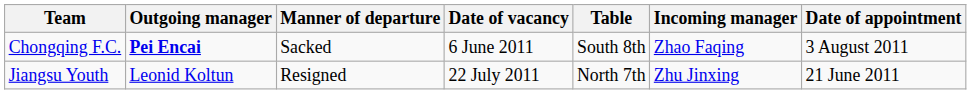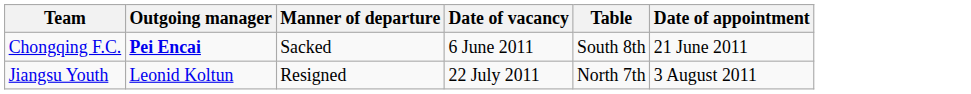 <table class="wikitable">
 <tr>
 <th>Team</th>
 <th>Outgoing manager</th>
 <th>Manner of departure</th>
 <th>Date of vacancy</th>
 <th>Table</th>
-<th>Incoming manager</th>
 <th>Date of appointment</th>
 </tr>
 <tr>
 <td><a href='#'>Chongqing F.C.</a></td>
 <td><strong> <a href='#'>Pei Encai</a></strong></td>
 <td>Sacked</td>
 <td>6 June 2011</td>
 <td>South 8th</td>
-<td> <a href='#'>Zhao Faqing</a></td>
-<td>3 August 2011</td>
+<td>21 June 2011</td>
 </tr>
 <tr>
 <td><a href='#'>Jiangsu Youth</a></td>
 <td> <a href='#'>Leonid Koltun</a></td>
 <td>Resigned</td>
 <td>22 July 2011</td>
 <td>North 7th</td>
-<td> <a href='#'>Zhu Jinxing</a></td>
-<td>21 June 2011</td>
+<td>3 August 2011</td>
 </tr>
 </table>
